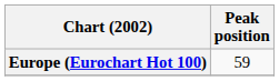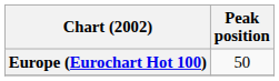 <table class="wikitable sortable plainrowheaders" style="text-align:center">
 <tr>
 <th scope="col">Chart (2002)</th>
 <th scope="col">Peak<br>position</th>
 </tr>
 <tr>
 <th scope="row">Europe (<a href='#'>Eurochart Hot 100</a>)</th>
-<td>59</td>
+<td>50</td>
 </tr>
 <tr>
 </tr>
 <tr>
 </tr>
 <tr>
 </tr>
 <tr>
 </tr>
 </table>
